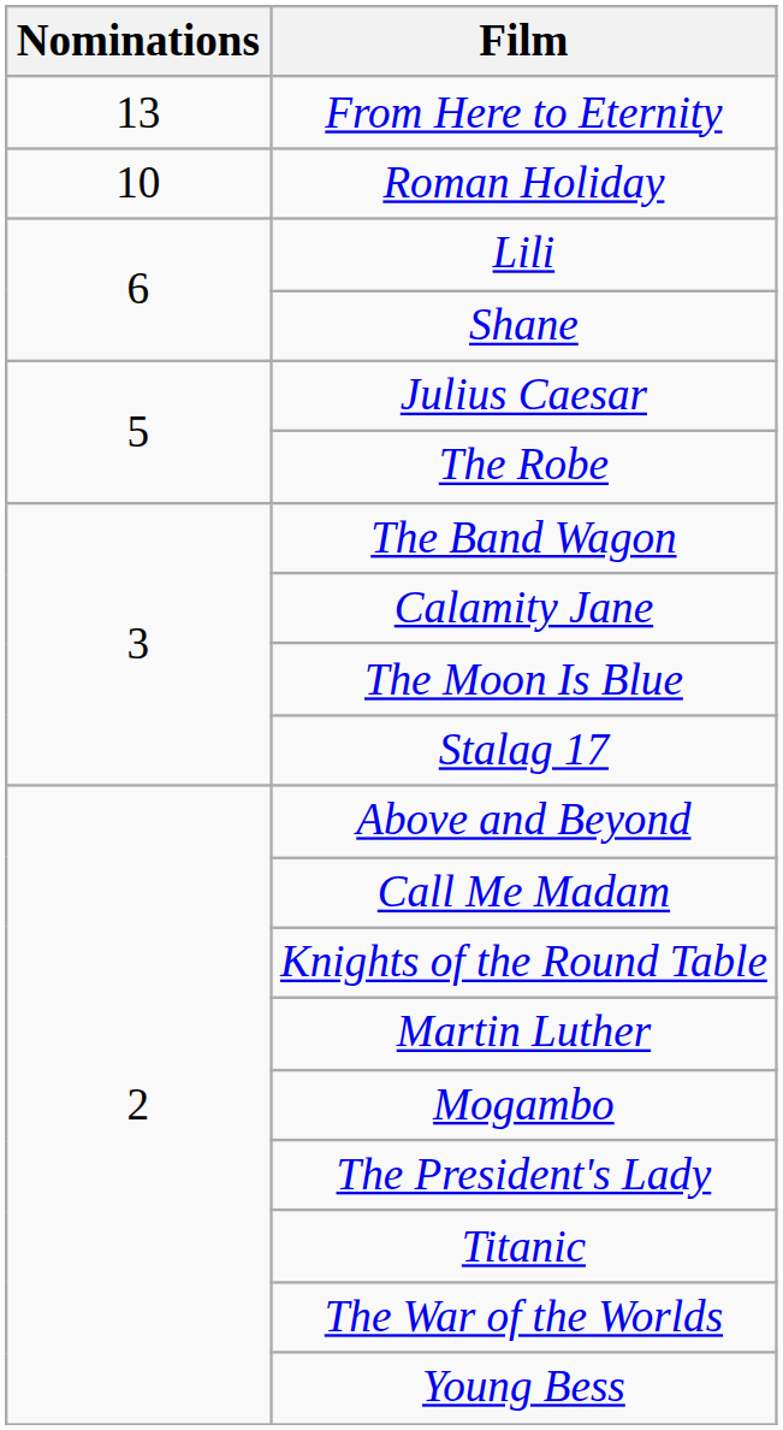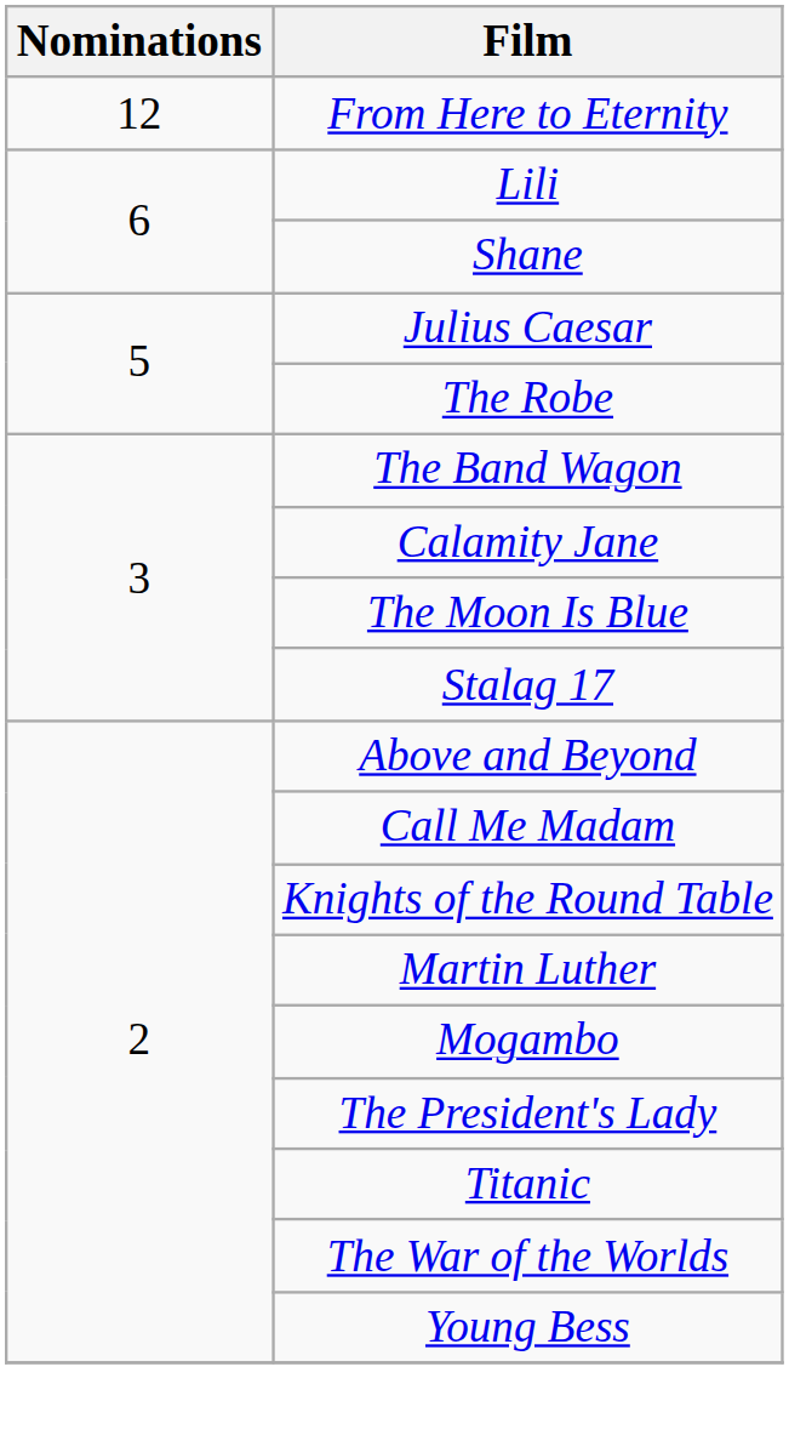 <table class="wikitable" rowspan="2" style="text-align:center;">
 <tr>
 <th scope="col" style="width:55px;">Nominations</th>
 <th scope="col" style="text-align:center;">Film</th>
 </tr>
 <tr>
-<td rowspan="1" style="text-align:center">13</td>
+<td rowspan="1" style="text-align:center">12</td>
 <td><em><a href='#'>From Here to Eternity</a></em></td>
-</tr>
-<tr>
-<td rowspan="1" style="text-align:center">10</td>
-<td><em><a href='#'>Roman Holiday</a></em></td>
 </tr>
 <tr>
 <td rowspan="2" style="text-align:center">6</td>
 <td><em><a href='#'>Lili</a></em></td>
 </tr>
 <tr>
 <td><em><a href='#'>Shane</a></em></td>
 </tr>
 <tr>
 <td rowspan="2" style="text-align:center">5</td>
 <td><em><a href='#'>Julius Caesar</a></em></td>
 </tr>
 <tr>
 <td><em><a href='#'>The Robe</a></em></td>
 </tr>
 <tr>
 <td rowspan="4" style="text-align:center">3</td>
 <td><em><a href='#'>The Band Wagon</a></em></td>
 </tr>
 <tr>
 <td><em><a href='#'>Calamity Jane</a></em></td>
 </tr>
 <tr>
 <td><em><a href='#'>The Moon Is Blue</a></em></td>
 </tr>
 <tr>
 <td><em><a href='#'>Stalag 17</a></em></td>
 </tr>
 <tr>
 <td rowspan="9" style="text-align:center">2</td>
 <td><em><a href='#'>Above and Beyond</a></em></td>
 </tr>
 <tr>
 <td><em><a href='#'>Call Me Madam</a></em></td>
 </tr>
 <tr>
 <td><em><a href='#'>Knights of the Round Table</a></em></td>
 </tr>
 <tr>
 <td><em><a href='#'>Martin Luther</a></em></td>
 </tr>
 <tr>
 <td><em><a href='#'>Mogambo</a></em></td>
 </tr>
 <tr>
 <td><em><a href='#'>The President's Lady</a></em></td>
 </tr>
 <tr>
 <td><em><a href='#'>Titanic</a></em></td>
 </tr>
 <tr>
 <td><em><a href='#'>The War of the Worlds</a></em></td>
 </tr>
 <tr>
 <td><em><a href='#'>Young Bess</a></em></td>
 </tr>
 <tr>
 </tr>
 </table>
